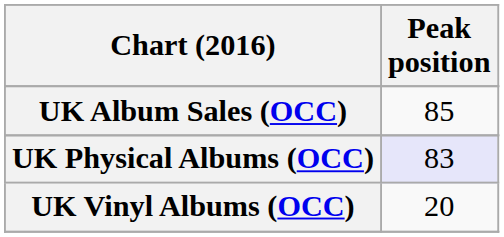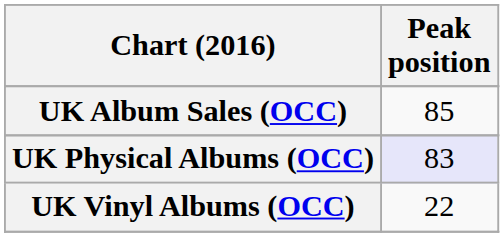 <table class="wikitable sortable plainrowheaders" style="text-align:center">
 <tr>
 <th scope="col">Chart (2016)</th>
 <th scope="col">Peak<br> position</th>
 </tr>
 <tr>
 </tr>
 <tr>
 </tr>
 <tr>
 </tr>
 <tr>
 </tr>
 <tr>
 <th scope="row">UK Album Sales (<a href='#'>OCC</a>)</th>
 <td>85</td>
 </tr>
 <tr>
 </tr>
 <tr>
 <th scope="row">UK Physical Albums (<a href='#'>OCC</a>)</th>
 <td style="background: lavender;">83</td>
 </tr>
 <tr>
 <th scope="row">UK Vinyl Albums (<a href='#'>OCC</a>)</th>
-<td>20</td>
+<td>22</td>
 </tr>
 <tr>
 </tr>
 <tr>
 </tr>
 <tr>
 </tr>
 <tr>
 </tr>
 <tr>
 </tr>
 <tr>
 </tr>
 </table>
